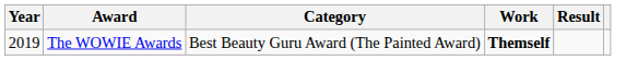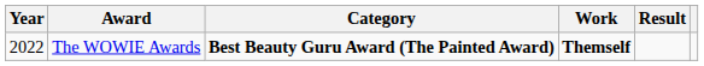 <table class="wikitable">
 <tr>
 <th>Year</th>
 <th>Award</th>
 <th>Category</th>
 <th>Work</th>
 <th>Result</th>
 <th></th>
 </tr>
 <tr>
-<td>2019</td>
+<td>2022</td>
 <td><a href='#'>The WOWIE Awards</a></td>
-<td>Best Beauty Guru Award (The Painted Award)</td>
+<td><strong>Best Beauty Guru Award (The Painted Award)</strong></td>
 <td><strong>Themself</strong></td>
 <td></td>
 <td></td>
 </tr>
 </table>
